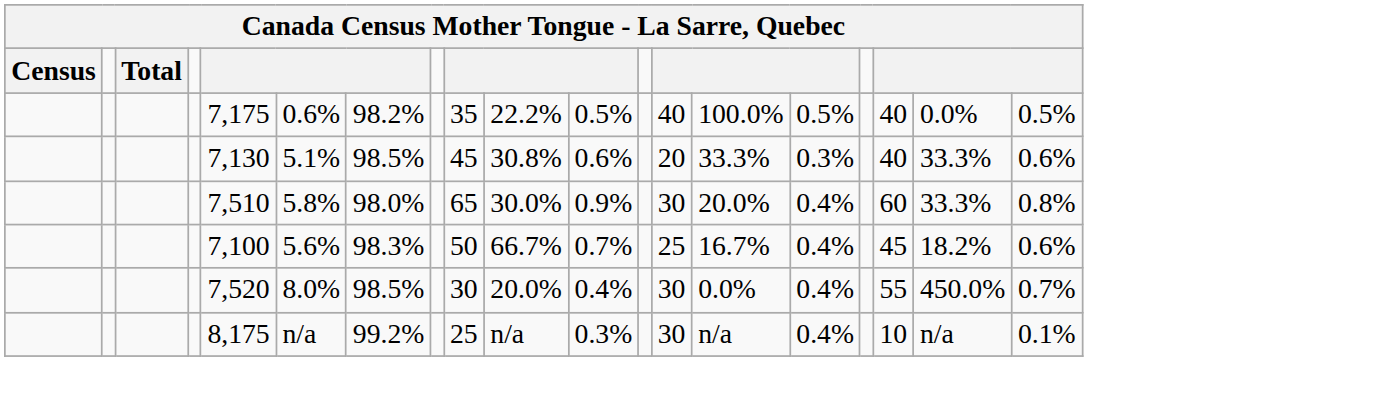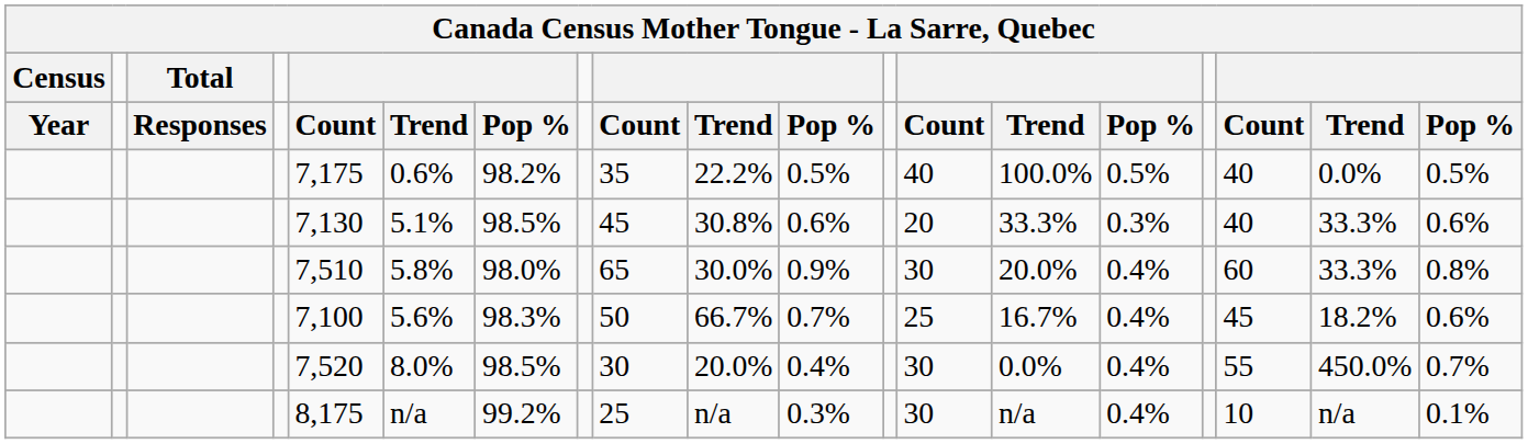 <table class="wikitable">
 <tr>
 <th colspan="19">Canada Census Mother Tongue - La Sarre, Quebec</th>
 </tr>
 <tr>
 <th>Census</th>
 <td></td>
 <th>Total</th>
 <td colspan="1"></td>
 <th colspan="3"></th>
 <td colspan="1"></td>
 <th colspan="3"></th>
 <td colspan="1"></td>
 <th colspan="3"></th>
 <td colspan="1"></td>
 <th colspan="3"></th>
+</tr>
+<tr>
+<th>Year</th>
+<td></td>
+<th>Responses</th>
+<td></td>
+<th>Count</th>
+<th>Trend</th>
+<th>Pop %</th>
+<td></td>
+<th>Count</th>
+<th>Trend</th>
+<th>Pop %</th>
+<td></td>
+<th>Count</th>
+<th>Trend</th>
+<th>Pop %</th>
+<td></td>
+<th>Count</th>
+<th>Trend</th>
+<th>Pop %</th>
 </tr>
 <tr>
 <td></td>
 <td></td>
 <td></td>
 <td></td>
 <td>7,175</td>
 <td> 0.6%</td>
 <td>98.2%</td>
 <td></td>
 <td>35</td>
 <td> 22.2%</td>
 <td>0.5%</td>
 <td></td>
 <td>40</td>
 <td> 100.0%</td>
 <td>0.5%</td>
 <td></td>
 <td>40</td>
 <td> 0.0%</td>
 <td>0.5%</td>
 </tr>
 <tr>
 <td></td>
 <td></td>
 <td></td>
 <td></td>
 <td>7,130</td>
 <td> 5.1%</td>
 <td>98.5%</td>
 <td></td>
 <td>45</td>
 <td> 30.8%</td>
 <td>0.6%</td>
 <td></td>
 <td>20</td>
 <td> 33.3%</td>
 <td>0.3%</td>
 <td></td>
 <td>40</td>
 <td> 33.3%</td>
 <td>0.6%</td>
 </tr>
 <tr>
 <td></td>
 <td></td>
 <td></td>
 <td></td>
 <td>7,510</td>
 <td> 5.8%</td>
 <td>98.0%</td>
 <td></td>
 <td>65</td>
 <td> 30.0%</td>
 <td>0.9%</td>
 <td></td>
 <td>30</td>
 <td> 20.0%</td>
 <td>0.4%</td>
 <td></td>
 <td>60</td>
 <td> 33.3%</td>
 <td>0.8%</td>
 </tr>
 <tr>
 <td></td>
 <td></td>
 <td></td>
 <td></td>
 <td>7,100</td>
 <td> 5.6%</td>
 <td>98.3%</td>
 <td></td>
 <td>50</td>
 <td> 66.7%</td>
 <td>0.7%</td>
 <td></td>
 <td>25</td>
 <td> 16.7%</td>
 <td>0.4%</td>
 <td></td>
 <td>45</td>
 <td> 18.2%</td>
 <td>0.6%</td>
 </tr>
 <tr>
 <td></td>
 <td></td>
 <td></td>
 <td></td>
 <td>7,520</td>
 <td> 8.0%</td>
 <td>98.5%</td>
 <td></td>
 <td>30</td>
 <td> 20.0%</td>
 <td>0.4%</td>
 <td></td>
 <td>30</td>
 <td> 0.0%</td>
 <td>0.4%</td>
 <td></td>
 <td>55</td>
 <td> 450.0%</td>
 <td>0.7%</td>
 </tr>
 <tr>
 <td></td>
 <td></td>
 <td></td>
 <td></td>
 <td>8,175</td>
 <td>n/a</td>
 <td>99.2%</td>
 <td></td>
 <td>25</td>
 <td>n/a</td>
 <td>0.3%</td>
 <td></td>
 <td>30</td>
 <td>n/a</td>
 <td>0.4%</td>
 <td></td>
 <td>10</td>
 <td>n/a</td>
 <td>0.1%</td>
 </tr>
 </table>
